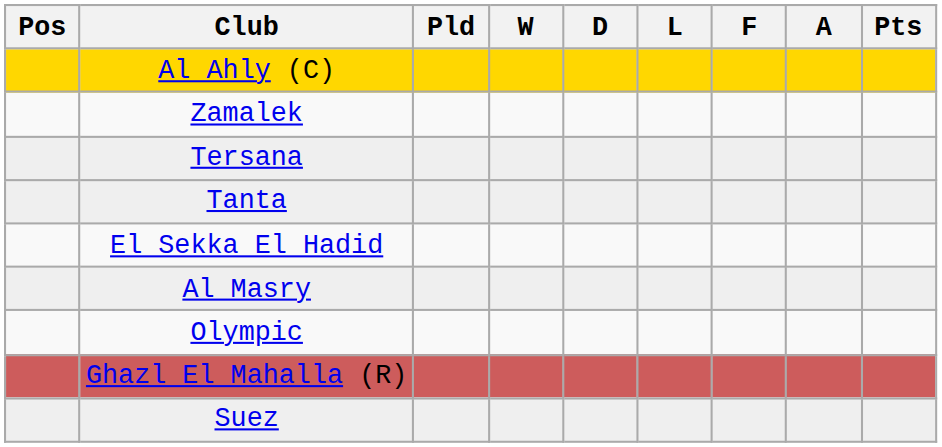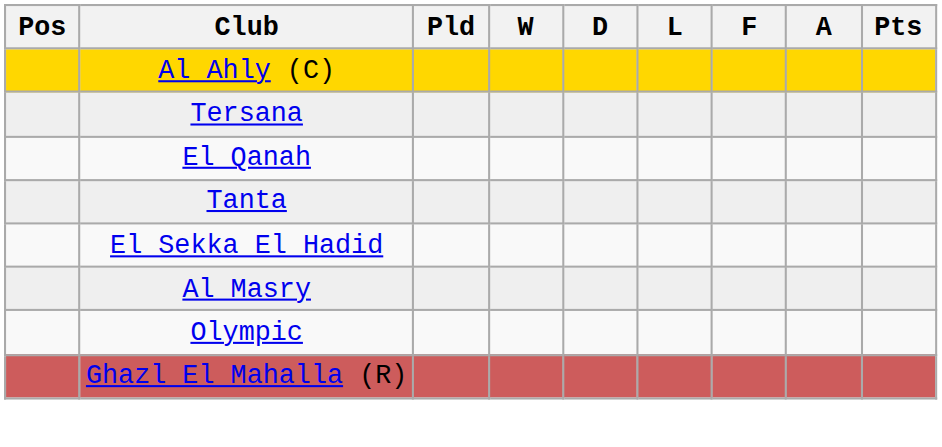 <table class="wikitable sortable" bgcolor="#f7f8ff">
 <tr>
 <th width=30>Pos</th>
 <th>Club</th>
 <th width=30>Pld</th>
 <th width=30>W</th>
 <th width=30>D</th>
 <th width=30>L</th>
 <th width=30>F</th>
 <th width=30>A</th>
 <th width=30>Pts</th>
 </tr>
 <tr bgcolor="gold" align="center">
 <td></td>
 <td><a href='#'>Al Ahly</a> (C)</td>
 <td></td>
 <td></td>
 <td></td>
 <td></td>
 <td></td>
 <td></td>
 <td></td>
 </tr>
-<tr align="center">
+<tr bgcolor="#EFEFEF" align="center">
 <td></td>
-<td><a href='#'>Zamalek</a></td>
+<td><a href='#'>Tersana</a></td>
 <td></td>
 <td></td>
 <td></td>
 <td></td>
 <td></td>
 <td></td>
 <td></td>
 </tr>
-<tr bgcolor="#EFEFEF" align="center">
+<tr align="center">
 <td></td>
-<td><a href='#'>Tersana</a></td>
+<td><a href='#'>El Qanah</a></td>
 <td></td>
 <td></td>
 <td></td>
 <td></td>
 <td></td>
 <td></td>
 <td></td>
 </tr>
 <tr bgcolor="#EFEFEF" align="center">
 <td></td>
 <td><a href='#'>Tanta</a></td>
 <td></td>
 <td></td>
 <td></td>
 <td></td>
 <td></td>
 <td></td>
 <td></td>
 </tr>
 <tr align="center">
 <td></td>
 <td><a href='#'>El Sekka El Hadid</a></td>
 <td></td>
 <td></td>
 <td></td>
 <td></td>
 <td></td>
 <td></td>
 <td></td>
 </tr>
 <tr bgcolor="#EFEFEF" align="center">
 <td></td>
 <td><a href='#'>Al Masry</a></td>
 <td></td>
 <td></td>
 <td></td>
 <td></td>
 <td></td>
 <td></td>
 <td></td>
 </tr>
 <tr align="center">
 <td></td>
 <td><a href='#'>Olympic</a></td>
 <td></td>
 <td></td>
 <td></td>
 <td></td>
 <td></td>
 <td></td>
 <td></td>
 </tr>
 <tr bgcolor="#cd5c5c" align="center">
 <td></td>
 <td><a href='#'>Ghazl El Mahalla</a> (R)</td>
 <td></td>
 <td></td>
 <td></td>
 <td></td>
 <td></td>
 <td></td>
 <td></td>
 </tr>
-<tr bgcolor="#EFEFEF" align="center">
-<td></td>
-<td><a href='#'>Suez</a></td>
-<td></td>
-<td></td>
-<td></td>
-<td></td>
-<td></td>
-<td></td>
-<td></td>
-</tr>
 </table>
